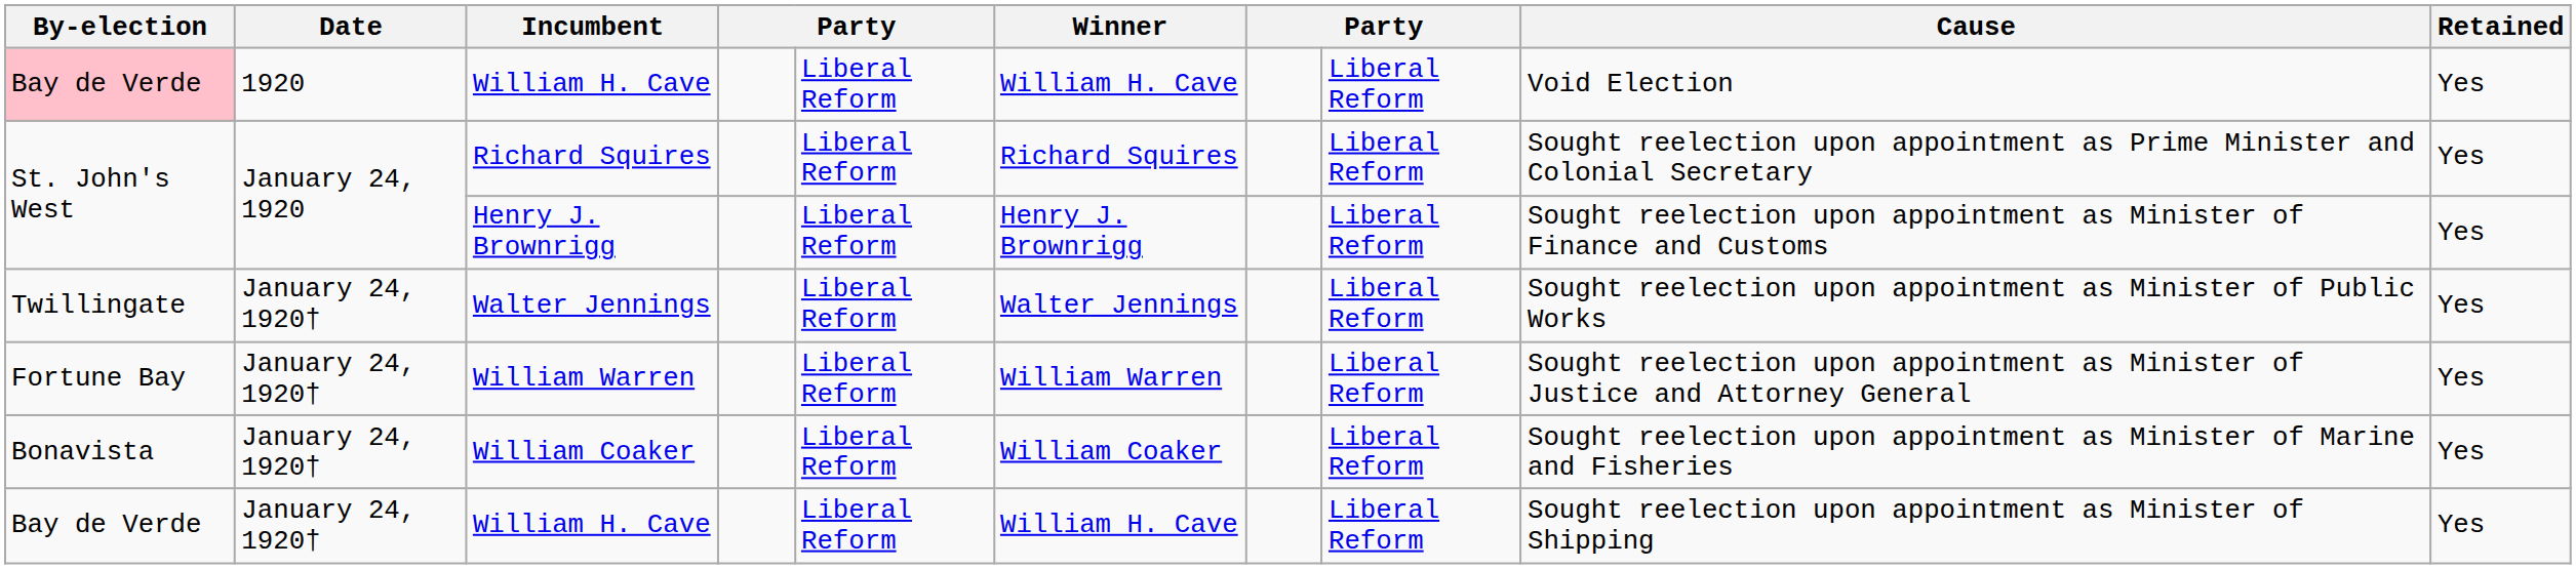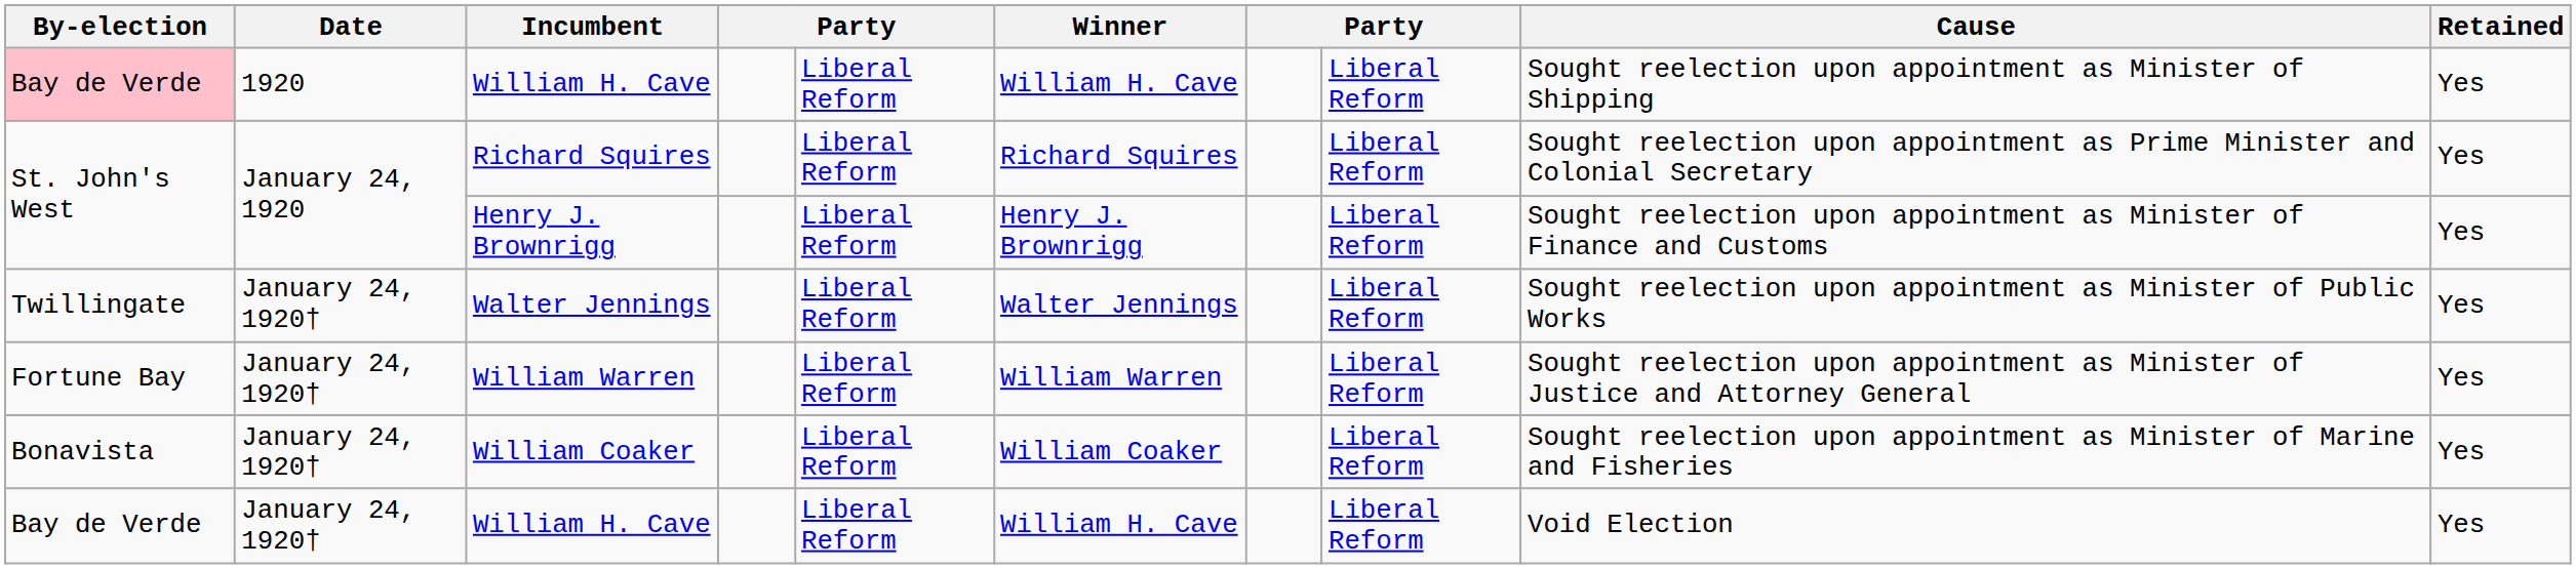 <table class=wikitable style="width:100%">
 <tr>
 <th>By-election</th>
 <th>Date</th>
 <th>Incumbent</th>
 <th colspan=2>Party</th>
 <th>Winner</th>
 <th colspan=2>Party</th>
 <th>Cause</th>
 <th>Retained</th>
 </tr>
 <tr>
 <td style="background: pink;">Bay de Verde</td>
 <td>1920</td>
 <td><a href='#'>William H. Cave</a></td>
 <td>    </td>
 <td><a href='#'>Liberal Reform</a></td>
 <td><a href='#'>William H. Cave</a></td>
 <td>    </td>
 <td><a href='#'>Liberal Reform</a></td>
-<td>Void Election</td>
+<td>Sought reelection upon appointment as Minister of Shipping</td>
 <td>Yes</td>
 </tr>
 <tr>
 <td rowspan=2>St. John's West</td>
 <td rowspan=2>January 24, 1920</td>
 <td><a href='#'>Richard Squires</a></td>
 <td>    </td>
 <td><a href='#'>Liberal Reform</a></td>
 <td><a href='#'>Richard Squires</a></td>
 <td>    </td>
 <td><a href='#'>Liberal Reform</a></td>
 <td>Sought reelection upon appointment as Prime Minister and Colonial Secretary</td>
 <td>Yes</td>
 </tr>
 <tr>
 <td><a href='#'>Henry J. Brownrigg</a></td>
 <td>    </td>
 <td><a href='#'>Liberal Reform</a></td>
 <td><a href='#'>Henry J. Brownrigg</a></td>
 <td>    </td>
 <td><a href='#'>Liberal Reform</a></td>
 <td>Sought reelection upon appointment as Minister of Finance and Customs</td>
 <td>Yes</td>
 </tr>
 <tr>
 <td>Twillingate</td>
 <td>January 24, 1920†</td>
 <td><a href='#'>Walter Jennings</a></td>
 <td>    </td>
 <td><a href='#'>Liberal Reform</a></td>
 <td><a href='#'>Walter Jennings</a></td>
 <td>    </td>
 <td><a href='#'>Liberal Reform</a></td>
 <td>Sought reelection upon appointment as Minister of Public Works</td>
 <td>Yes</td>
 </tr>
 <tr>
 <td>Fortune Bay</td>
 <td>January 24, 1920†</td>
 <td><a href='#'>William Warren</a></td>
 <td>    </td>
 <td><a href='#'>Liberal Reform</a></td>
 <td><a href='#'>William Warren</a></td>
 <td>    </td>
 <td><a href='#'>Liberal Reform</a></td>
 <td>Sought reelection upon appointment as Minister of Justice and Attorney General</td>
 <td>Yes</td>
 </tr>
 <tr>
 <td>Bonavista</td>
 <td>January 24, 1920†</td>
 <td><a href='#'>William Coaker</a></td>
 <td>    </td>
 <td><a href='#'>Liberal Reform</a></td>
 <td><a href='#'>William Coaker</a></td>
 <td>    </td>
 <td><a href='#'>Liberal Reform</a></td>
 <td>Sought reelection upon appointment as Minister of Marine and Fisheries</td>
 <td>Yes</td>
 </tr>
 <tr>
 <td>Bay de Verde</td>
 <td>January 24, 1920†</td>
 <td><a href='#'>William H. Cave</a></td>
 <td>    </td>
 <td><a href='#'>Liberal Reform</a></td>
 <td><a href='#'>William H. Cave</a></td>
 <td>    </td>
 <td><a href='#'>Liberal Reform</a></td>
-<td>Sought reelection upon appointment as Minister of Shipping</td>
+<td>Void Election</td>
 <td>Yes</td>
 </tr>
 </table>
